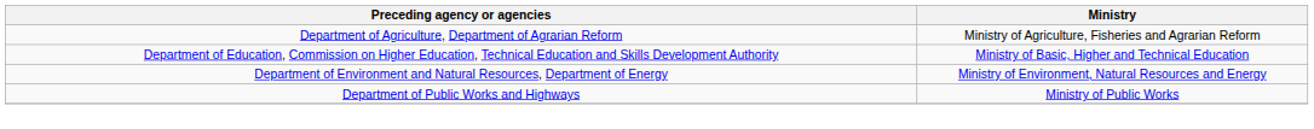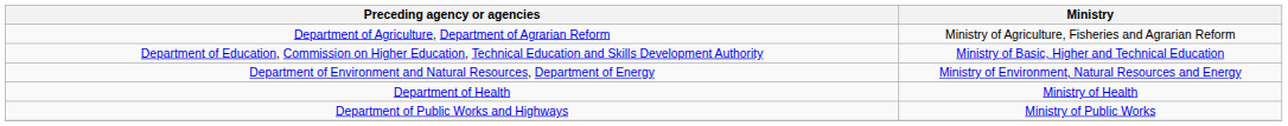 <table class="wikitable" style="text-align: center; font-size:95%;" width=100%>
 <tr>
 <th width=70%>Preceding agency or agencies<br></th>
 <th width=30%>Ministry</th>
 </tr>
 <tr>
 <td><a href='#'>Department of Agriculture</a>, <a href='#'>Department of Agrarian Reform</a></td>
 <td>Ministry of Agriculture, Fisheries and Agrarian Reform</td>
 </tr>
 <tr>
 <td><a href='#'>Department of Education</a>, <a href='#'>Commission on Higher Education</a>, <a href='#'>Technical Education and Skills Development Authority</a></td>
 <td><a href='#'>Ministry of Basic, Higher and Technical Education</a></td>
 </tr>
 <tr>
 <td><a href='#'>Department of Environment and Natural Resources</a>, <a href='#'>Department of Energy</a></td>
 <td><a href='#'>Ministry of Environment, Natural Resources and Energy</a></td>
 </tr>
 <tr>
+<td><a href='#'>Department of Health</a></td>
+<td><a href='#'>Ministry of Health</a></td>
+</tr>
+<tr>
 <td><a href='#'>Department of Public Works and Highways</a></td>
 <td><a href='#'>Ministry of Public Works</a></td>
 </tr>
 <tr>
 </tr>
 </table>
